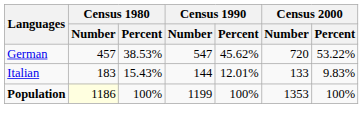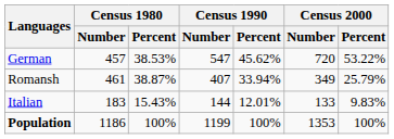 <table class="wikitable">
 <tr ---->
 <th rowspan="2">Languages</th>
 <th colspan="2">Census 1980</th>
 <th colspan="2">Census 1990</th>
 <th colspan="2">Census 2000</th>
 </tr>
 <tr ---->
 <th>Number</th>
 <th>Percent</th>
 <th>Number</th>
 <th>Percent</th>
 <th>Number</th>
 <th>Percent</th>
 </tr>
 <tr ---->
 <td><a href='#'>German</a></td>
 <td align=right>457</td>
 <td align=right>38.53%</td>
 <td align=right>547</td>
 <td align=right>45.62%</td>
 <td align=right>720</td>
 <td align=right>53.22%</td>
 </tr>
 <tr ---->
+<td>Romansh</td>
+<td align=right>461</td>
+<td align=right>38.87%</td>
+<td align=right>407</td>
+<td align=right>33.94%</td>
+<td align=right>349</td>
+<td align=right>25.79%</td>
+</tr>
+<tr ---->
 <td><a href='#'>Italian</a></td>
 <td align=right>183</td>
 <td align=right>15.43%</td>
 <td align=right>144</td>
 <td align=right>12.01%</td>
 <td align=right>133</td>
 <td align=right>9.83%</td>
 </tr>
 <tr ---->
 <td><strong>Population</strong></td>
-<td align=right style="background: lightyellow;">1186</td>
+<td align=right>1186</td>
 <td align=right>100%</td>
 <td align=right>1199</td>
 <td align=right>100%</td>
 <td align=right>1353</td>
 <td align=right>100%</td>
 </tr>
 </table>
